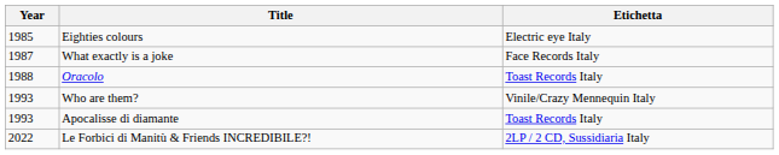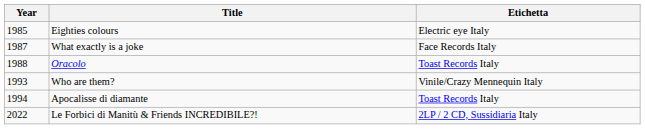 <table class="wikitable" style="font-size:90%;width:100%;margin:auto;clear:both;">
 <tr bgcolor="#EFEFEF">
 <th>Year</th>
 <th>Title</th>
 <th>Etichetta</th>
 </tr>
 <tr>
 <td>1985</td>
 <td>Eighties colours</td>
 <td>Electric eye Italy</td>
 </tr>
 <tr>
 <td>1987</td>
 <td>What exactly is a joke</td>
 <td>Face Records Italy</td>
 </tr>
 <tr>
 <td>1988</td>
 <td><em><a href='#'>Oracolo</a></em></td>
 <td><a href='#'>Toast Records</a> Italy</td>
 </tr>
 <tr>
 <td>1993</td>
 <td>Who are them?</td>
 <td>Vinile/Crazy Mennequin Italy</td>
 </tr>
 <tr>
-<td>1993</td>
+<td>1994</td>
 <td>Apocalisse di diamante</td>
 <td><a href='#'>Toast Records</a> Italy</td>
 </tr>
 <tr>
 <td>2022</td>
 <td>Le Forbici di Manitù & Friends INCREDIBILE?!</td>
 <td><a href='#'>2LP / 2 CD, Sussidiaria</a> Italy</td>
 </tr>
 </table>
